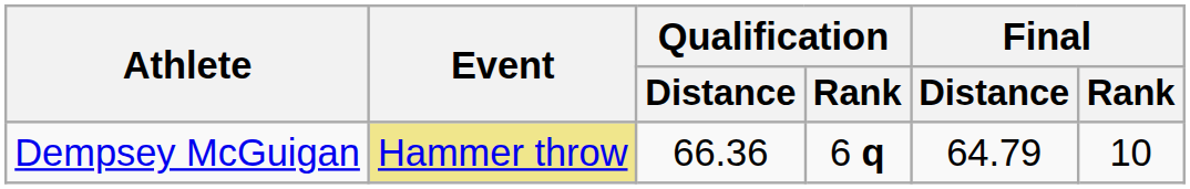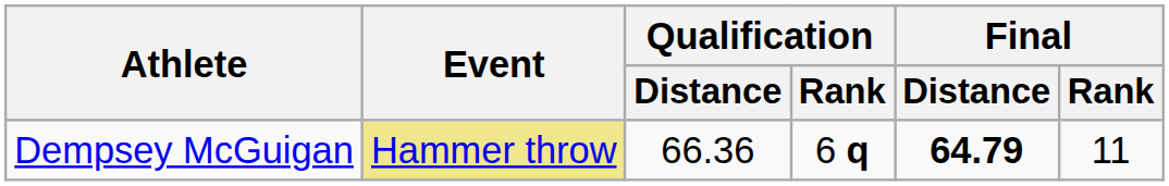 <table class="wikitable" style="font-size:90%">
 <tr>
 <th rowspan=2>Athlete</th>
 <th rowspan=2>Event</th>
 <th colspan=2>Qualification</th>
 <th colspan=2>Final</th>
 </tr>
 <tr style="font-size:95%">
 <th>Distance</th>
 <th>Rank</th>
 <th>Distance</th>
 <th>Rank</th>
 </tr>
 <tr align=center>
 <td align=left><a href='#'>Dempsey McGuigan</a></td>
 <td align=left style="background: khaki;"><a href='#'>Hammer throw</a></td>
 <td>66.36</td>
 <td>6 <strong>q</strong></td>
-<td>64.79</td>
-<td>10</td>
+<td><strong>64.79</strong></td>
+<td>11</td>
 </tr>
 </table>
